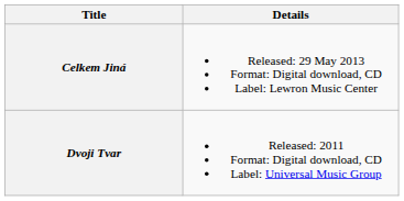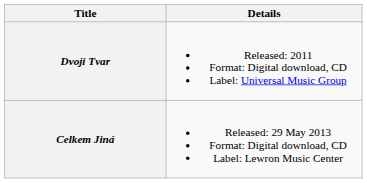 <table class="wikitable plainrowheaders" style="text-align:center">
 <tr>
 <th scope="col" style="width:14em;">Title</th>
 <th scope="col" style="width:17em;">Details</th>
 </tr>
 <tr>
+<th scope="row"><em>Dvoji Tvar</em></th>
+<td><br><ul><li>Released: 2011</li><li>Format: Digital download, CD</li><li>Label: <a href='#'>Universal Music Group</a></li></ul></td>
+</tr>
+<tr>
 <th scope="row"><em>Celkem Jiná</em></th>
 <td><br><ul><li>Released: 29 May 2013</li><li>Format: Digital download, CD</li><li>Label: Lewron Music Center</li></ul></td>
 </tr>
-<tr>
-<th scope="row"><em>Dvoji Tvar</em></th>
-<td><br><ul><li>Released: 2011</li><li>Format: Digital download, CD</li><li>Label: <a href='#'>Universal Music Group</a></li></ul></td>
-</tr>
 </table>
